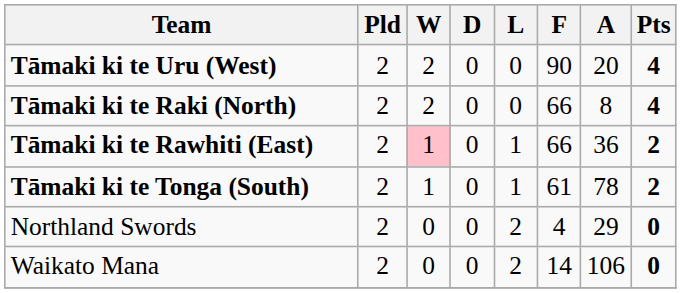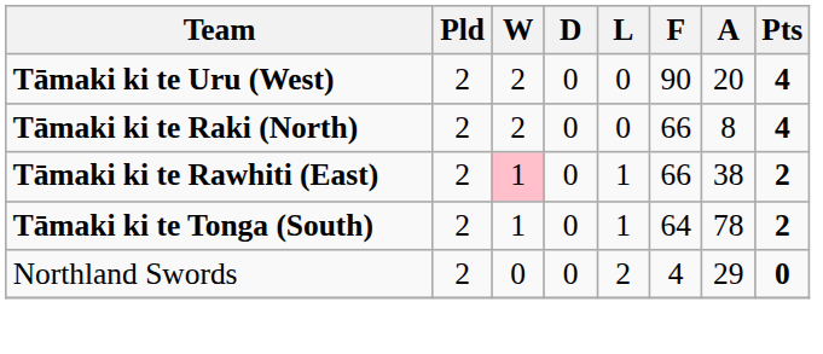 <table class="wikitable" style="text-align:center;">
 <tr>
 <th width=215>Team</th>
 <th width=20 abbr="Played">Pld</th>
 <th width=20 abbr="Won">W</th>
 <th width=20 abbr="Drawn">D</th>
 <th width=20 abbr="Lost">L</th>
 <th width=20 abbr="For">F</th>
 <th width=20 abbr="Against">A</th>
 <th width=20 abbr="Points">Pts</th>
 </tr>
 <tr>
 <td style="text-align:left;"><strong>Tāmaki ki te Uru (West)</strong></td>
 <td>2</td>
 <td>2</td>
 <td>0</td>
 <td>0</td>
 <td>90</td>
 <td>20</td>
 <td><strong>4</strong></td>
 </tr>
 <tr>
 <td style="text-align:left;"><strong>Tāmaki ki te Raki (North)</strong></td>
 <td>2</td>
 <td>2</td>
 <td>0</td>
 <td>0</td>
 <td>66</td>
 <td>8</td>
 <td><strong>4</strong></td>
 </tr>
 <tr>
 <td style="text-align:left;"><strong>Tāmaki ki te Rawhiti (East)</strong></td>
 <td>2</td>
 <td style="background: pink;">1</td>
 <td>0</td>
 <td>1</td>
 <td>66</td>
-<td>36</td>
+<td>38</td>
 <td><strong>2</strong></td>
 </tr>
 <tr>
 <td style="text-align:left;"><strong>Tāmaki ki te Tonga (South)</strong></td>
 <td>2</td>
 <td>1</td>
 <td>0</td>
 <td>1</td>
-<td>61</td>
+<td>64</td>
 <td>78</td>
 <td><strong>2</strong></td>
 </tr>
 <tr>
 <td style="text-align:left;">Northland Swords</td>
 <td>2</td>
 <td>0</td>
 <td>0</td>
 <td>2</td>
 <td>4</td>
 <td>29</td>
 <td><strong>0</strong></td>
 </tr>
 <tr>
-<td style="text-align:left;">Waikato Mana</td>
-<td>2</td>
-<td>0</td>
-<td>0</td>
-<td>2</td>
-<td>14</td>
-<td>106</td>
-<td><strong>0</strong></td>
-</tr>
-<tr>
 </tr>
 </table>
